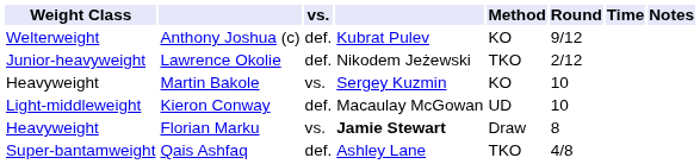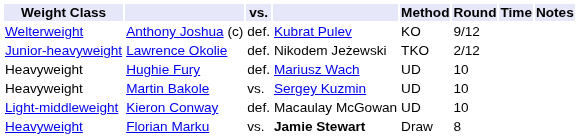 <table class="toccolours" style="font-size: 85%;">
 <tr>
 <th style="background:#e6e8fa; color:#000; text-align:center;">Weight Class</th>
 <th style="background:#e6e8fa; color:#000; text-align:center;"></th>
 <th style="background:#e6e8fa; color:#000; text-align:center;">vs.</th>
 <th style="background:#e6e8fa; color:#000; text-align:center;"></th>
 <th style="background:#e6e8fa; color:#000; text-align:center;">Method</th>
 <th style="background:#e6e8fa; color:#000; text-align:center;">Round</th>
 <th style="background:#e6e8fa; color:#000; text-align:center;">Time</th>
 <th style="background:#e6e8fa; color:#000; text-align:center;">Notes</th>
 </tr>
 <tr>
 <td><a href='#'>Welterweight</a></td>
 <td> <a href='#'>Anthony Joshua</a> (c)</td>
 <td>def.</td>
 <td> <a href='#'>Kubrat Pulev</a></td>
 <td>KO</td>
 <td>9/12</td>
 <td></td>
 <td></td>
 </tr>
 <tr>
 <td><a href='#'>Junior-heavyweight</a></td>
 <td> <a href='#'>Lawrence Okolie</a></td>
 <td>def.</td>
 <td> Nikodem Jeżewski</td>
 <td>TKO</td>
 <td>2/12</td>
 <td></td>
 <td></td>
 </tr>
 <tr>
 <td>Heavyweight</td>
+<td> <a href='#'>Hughie Fury</a></td>
+<td>def.</td>
+<td> <a href='#'>Mariusz Wach</a></td>
+<td>UD</td>
+<td>10</td>
+<td></td>
+<td></td>
+</tr>
+<tr>
+<td>Heavyweight</td>
 <td> <a href='#'>Martin Bakole</a></td>
 <td>vs.</td>
 <td> <a href='#'>Sergey Kuzmin</a></td>
-<td>KO</td>
+<td>UD</td>
 <td>10</td>
 <td></td>
 <td></td>
 </tr>
 <tr>
 <td><a href='#'>Light-middleweight</a></td>
 <td> <a href='#'>Kieron Conway</a></td>
 <td>def.</td>
 <td> Macaulay McGowan</td>
 <td>UD</td>
 <td>10</td>
 <td></td>
 <td></td>
 </tr>
 <tr>
 <td><a href='#'>Heavyweight</a></td>
 <td> <a href='#'>Florian Marku</a></td>
 <td>vs.</td>
 <td><strong> Jamie Stewart</strong></td>
 <td>Draw</td>
 <td>8</td>
 <td></td>
 <td></td>
 </tr>
 <tr>
-<td><a href='#'>Super-bantamweight</a></td>
-<td> <a href='#'>Qais Ashfaq</a></td>
-<td>def.</td>
-<td> <a href='#'>Ashley Lane</a></td>
-<td>TKO</td>
-<td>4/8</td>
-<td></td>
-<td></td>
-</tr>
-<tr>
 </tr>
 </table>
